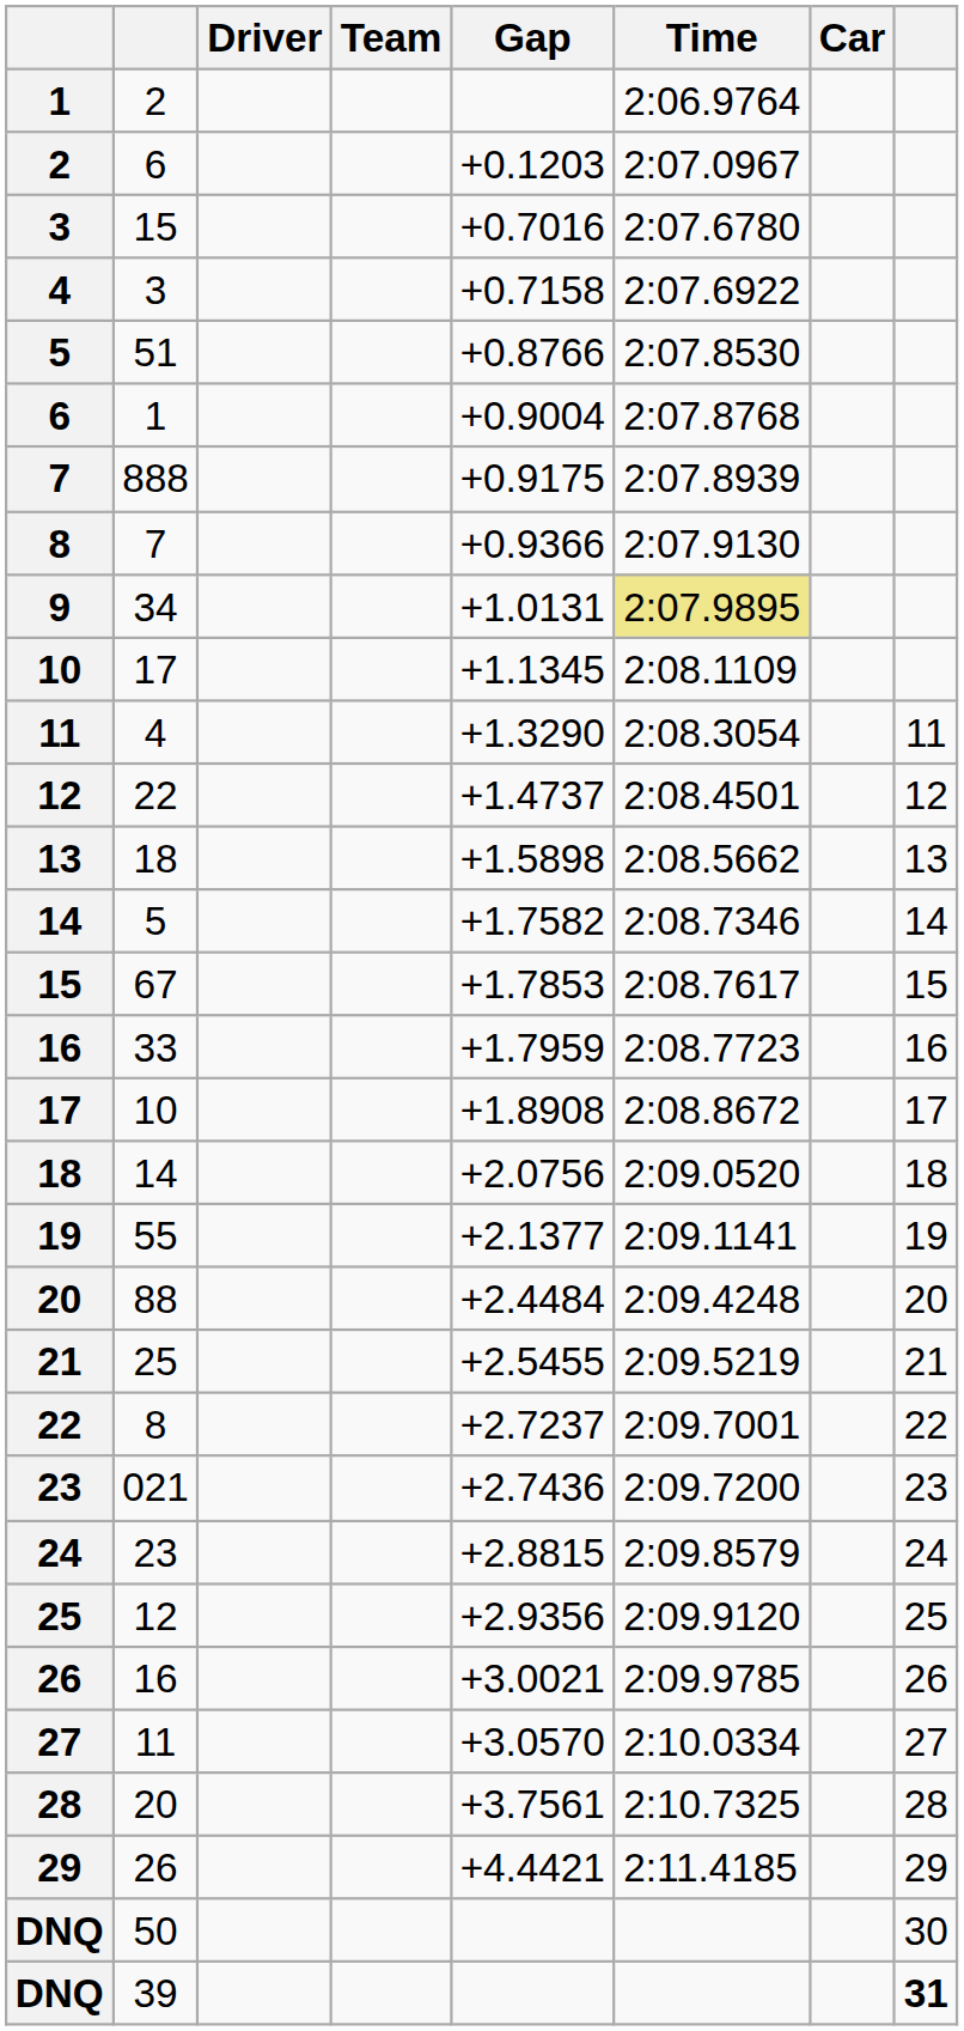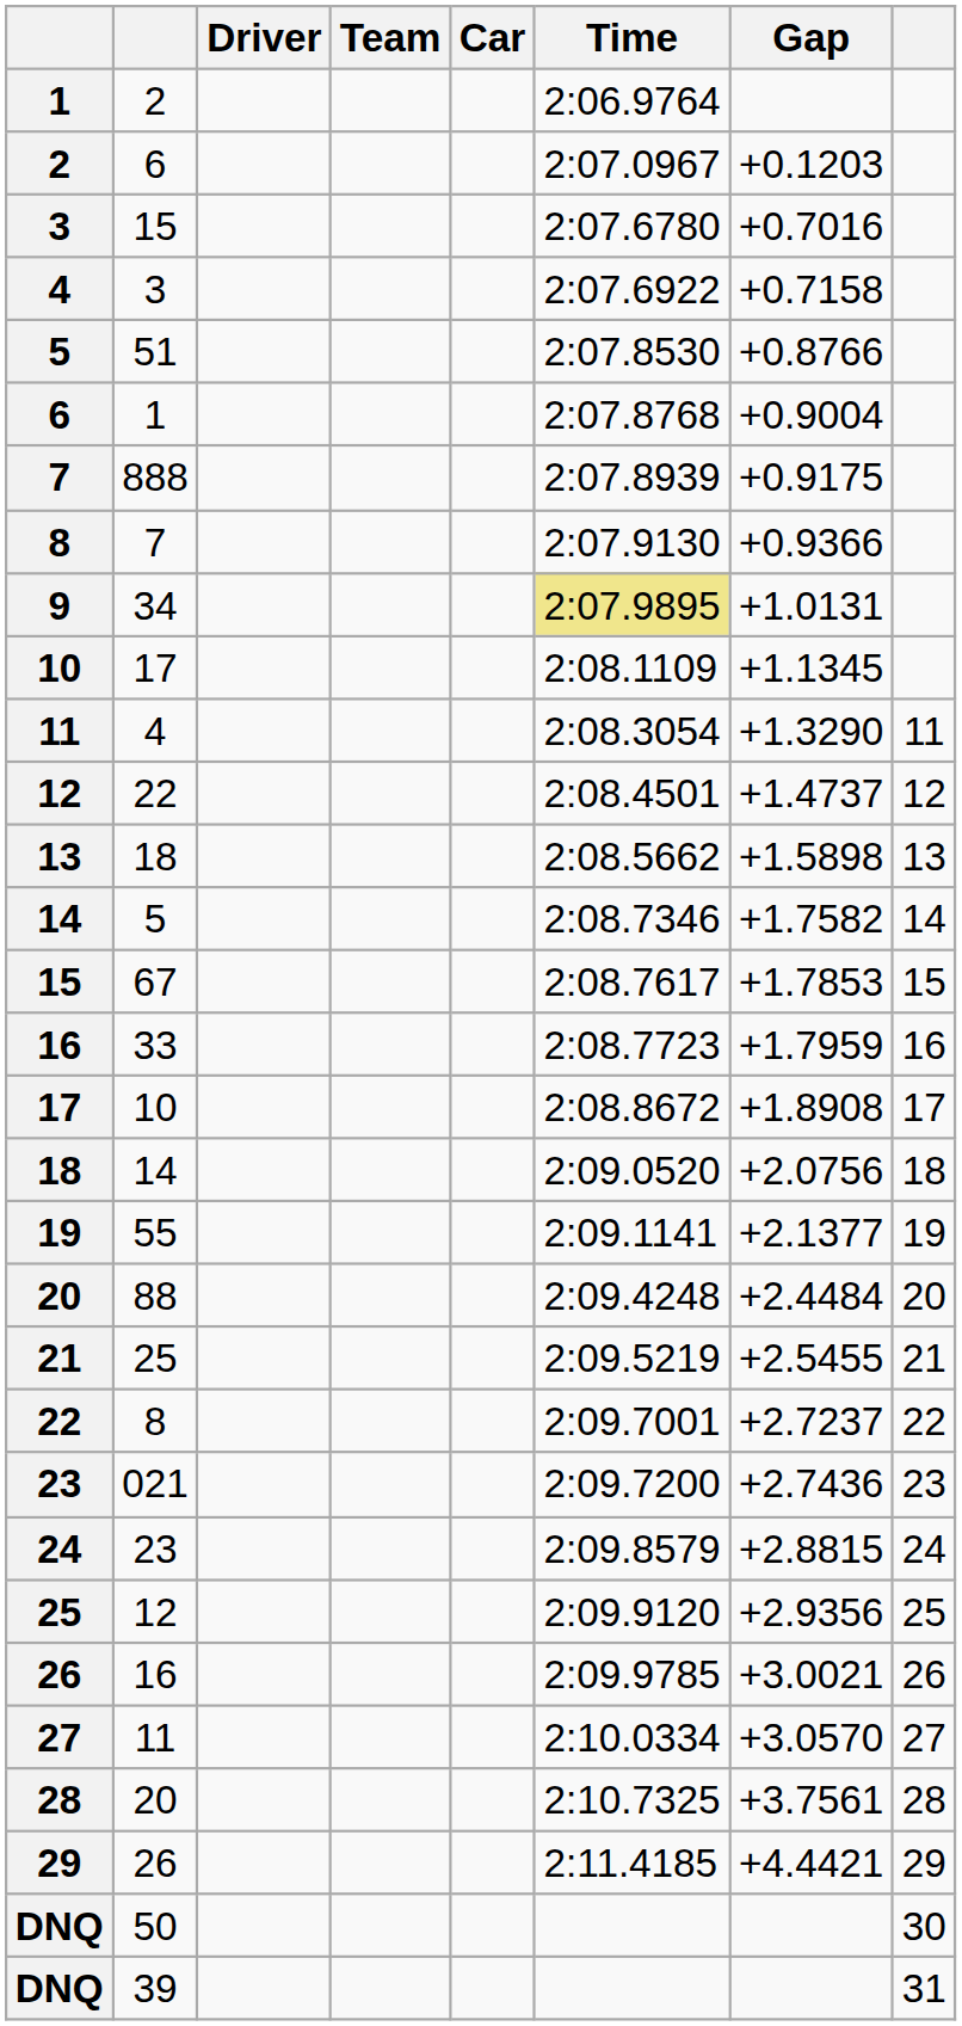 <table class="wikitable" style="font-size: 95%">
 <tr>
 <th></th>
 <th></th>
 <th>Driver</th>
 <th>Team</th>
+<th>Car</th>
+<th>Time</th>
 <th>Gap</th>
-<th>Time</th>
-<th>Car</th>
 <th></th>
 </tr>
 <tr>
 <th>1</th>
 <td align="center">2</td>
 <td></td>
 <td></td>
 <td></td>
 <td>2:06.9764</td>
 <td></td>
 <td align="center"></td>
 </tr>
 <tr>
 <th>2</th>
 <td align="center">6</td>
 <td></td>
 <td></td>
+<td></td>
+<td>2:07.0967</td>
 <td>+0.1203</td>
-<td>2:07.0967</td>
-<td></td>
 <td align="center"></td>
 </tr>
 <tr>
 <th>3</th>
 <td align="center">15</td>
 <td></td>
 <td></td>
+<td></td>
+<td>2:07.6780</td>
 <td>+0.7016</td>
-<td>2:07.6780</td>
-<td></td>
 <td align="center"></td>
 </tr>
 <tr>
 <th>4</th>
 <td align="center">3</td>
 <td></td>
 <td></td>
+<td></td>
+<td>2:07.6922</td>
 <td>+0.7158</td>
-<td>2:07.6922</td>
-<td></td>
 <td align="center"></td>
 </tr>
 <tr>
 <th>5</th>
 <td align="center">51</td>
 <td></td>
 <td></td>
+<td></td>
+<td>2:07.8530</td>
 <td>+0.8766</td>
-<td>2:07.8530</td>
-<td></td>
 <td align="center"></td>
 </tr>
 <tr>
 <th>6</th>
 <td align="center">1</td>
 <td></td>
 <td></td>
+<td></td>
+<td>2:07.8768</td>
 <td>+0.9004</td>
-<td>2:07.8768</td>
-<td></td>
 <td align="center"></td>
 </tr>
 <tr>
 <th>7</th>
 <td align="center">888</td>
 <td></td>
 <td></td>
+<td></td>
+<td>2:07.8939</td>
 <td>+0.9175</td>
-<td>2:07.8939</td>
-<td></td>
 <td align="center"></td>
 </tr>
 <tr>
 <th>8</th>
 <td align="center">7</td>
 <td></td>
 <td></td>
+<td></td>
+<td>2:07.9130</td>
 <td>+0.9366</td>
-<td>2:07.9130</td>
-<td></td>
 <td align="center"></td>
 </tr>
 <tr>
 <th>9</th>
 <td align="center">34</td>
 <td></td>
 <td></td>
+<td></td>
+<td style="background: khaki;">2:07.9895</td>
 <td>+1.0131</td>
-<td style="background: khaki;">2:07.9895</td>
-<td></td>
 <td align="center"></td>
 </tr>
 <tr>
 <th>10</th>
 <td align="center">17</td>
 <td></td>
 <td></td>
+<td></td>
+<td>2:08.1109</td>
 <td>+1.1345</td>
-<td>2:08.1109</td>
-<td></td>
 <td align="center"></td>
 </tr>
 <tr>
 <th>11</th>
 <td align="center">4</td>
 <td></td>
 <td></td>
+<td></td>
+<td>2:08.3054</td>
 <td>+1.3290</td>
-<td>2:08.3054</td>
-<td></td>
 <td align="center">11</td>
 </tr>
 <tr>
 <th>12</th>
 <td align="center">22</td>
 <td></td>
 <td></td>
+<td></td>
+<td>2:08.4501</td>
 <td>+1.4737</td>
-<td>2:08.4501</td>
-<td></td>
 <td align="center">12</td>
 </tr>
 <tr>
 <th>13</th>
 <td align="center">18</td>
 <td></td>
 <td></td>
+<td></td>
+<td>2:08.5662</td>
 <td>+1.5898</td>
-<td>2:08.5662</td>
-<td></td>
 <td align="center">13</td>
 </tr>
 <tr>
 <th>14</th>
 <td align="center">5</td>
 <td></td>
 <td></td>
+<td></td>
+<td>2:08.7346</td>
 <td>+1.7582</td>
-<td>2:08.7346</td>
-<td></td>
 <td align="center">14</td>
 </tr>
 <tr>
 <th>15</th>
 <td align="center">67</td>
 <td></td>
 <td></td>
+<td></td>
+<td>2:08.7617</td>
 <td>+1.7853</td>
-<td>2:08.7617</td>
-<td></td>
 <td align="center">15</td>
 </tr>
 <tr>
 <th>16</th>
 <td align="center">33</td>
 <td></td>
 <td></td>
+<td></td>
+<td>2:08.7723</td>
 <td>+1.7959</td>
-<td>2:08.7723</td>
-<td></td>
 <td align="center">16</td>
 </tr>
 <tr>
 <th>17</th>
 <td align="center">10</td>
 <td></td>
 <td></td>
+<td></td>
+<td>2:08.8672</td>
 <td>+1.8908</td>
-<td>2:08.8672</td>
-<td></td>
 <td align="center">17</td>
 </tr>
 <tr>
 <th>18</th>
 <td align="center">14</td>
 <td></td>
 <td></td>
+<td></td>
+<td>2:09.0520</td>
 <td>+2.0756</td>
-<td>2:09.0520</td>
-<td></td>
 <td align="center">18</td>
 </tr>
 <tr>
 <th>19</th>
 <td align="center">55</td>
 <td></td>
 <td></td>
+<td></td>
+<td>2:09.1141</td>
 <td>+2.1377</td>
-<td>2:09.1141</td>
-<td></td>
 <td align="center">19</td>
 </tr>
 <tr>
 <th>20</th>
 <td align="center">88</td>
 <td></td>
 <td></td>
+<td></td>
+<td>2:09.4248</td>
 <td>+2.4484</td>
-<td>2:09.4248</td>
-<td></td>
 <td align="center">20</td>
 </tr>
 <tr>
 <th>21</th>
 <td align="center">25</td>
 <td></td>
 <td></td>
+<td></td>
+<td>2:09.5219</td>
 <td>+2.5455</td>
-<td>2:09.5219</td>
-<td></td>
 <td align="center">21</td>
 </tr>
 <tr>
 <th>22</th>
 <td align="center">8</td>
 <td></td>
 <td></td>
+<td></td>
+<td>2:09.7001</td>
 <td>+2.7237</td>
-<td>2:09.7001</td>
-<td></td>
 <td align="center">22</td>
 </tr>
 <tr>
 <th>23</th>
 <td align="center">021</td>
 <td></td>
 <td></td>
+<td></td>
+<td>2:09.7200</td>
 <td>+2.7436</td>
-<td>2:09.7200</td>
-<td></td>
 <td align="center">23</td>
 </tr>
 <tr>
 <th>24</th>
 <td align="center">23</td>
 <td></td>
 <td></td>
+<td></td>
+<td>2:09.8579</td>
 <td>+2.8815</td>
-<td>2:09.8579</td>
-<td></td>
 <td align="center">24</td>
 </tr>
 <tr>
 <th>25</th>
 <td align="center">12</td>
 <td></td>
 <td></td>
+<td></td>
+<td>2:09.9120</td>
 <td>+2.9356</td>
-<td>2:09.9120</td>
-<td></td>
 <td align="center">25</td>
 </tr>
 <tr>
 <th>26</th>
 <td align="center">16</td>
 <td></td>
 <td></td>
+<td></td>
+<td>2:09.9785</td>
 <td>+3.0021</td>
-<td>2:09.9785</td>
-<td></td>
 <td align="center">26</td>
 </tr>
 <tr>
 <th>27</th>
 <td align="center">11</td>
 <td></td>
 <td></td>
+<td></td>
+<td>2:10.0334</td>
 <td>+3.0570</td>
-<td>2:10.0334</td>
-<td></td>
 <td align="center">27</td>
 </tr>
 <tr>
 <th>28</th>
 <td align="center">20</td>
 <td></td>
 <td></td>
+<td></td>
+<td>2:10.7325</td>
 <td>+3.7561</td>
-<td>2:10.7325</td>
-<td></td>
 <td align="center">28</td>
 </tr>
 <tr>
 <th>29</th>
 <td align="center">26</td>
 <td></td>
 <td></td>
+<td></td>
+<td>2:11.4185</td>
 <td>+4.4421</td>
-<td>2:11.4185</td>
-<td></td>
 <td align="center">29</td>
 </tr>
 <tr>
 <th>DNQ</th>
 <td align="center">50</td>
 <td></td>
 <td></td>
 <td></td>
 <td></td>
 <td></td>
 <td align="center">30</td>
 </tr>
 <tr>
 <th>DNQ</th>
 <td align="center">39</td>
 <td></td>
 <td></td>
 <td></td>
 <td></td>
 <td></td>
-<td align="center"><strong>31</strong></td>
+<td align="center">31</td>
 </tr>
 </table>
